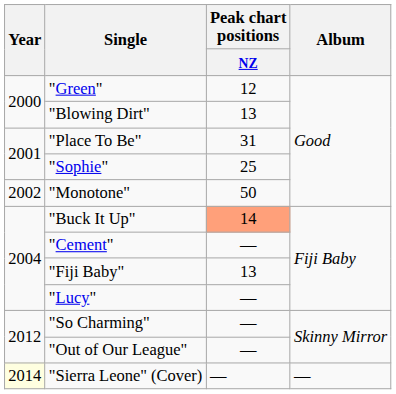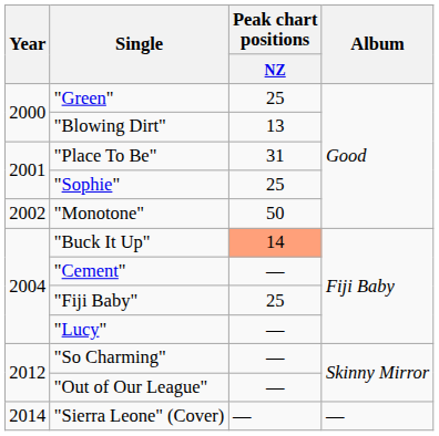 <table class="wikitable">
 <tr>
 <th rowspan="2">Year</th>
 <th rowspan="2">Single</th>
 <th>Peak chart<br>positions</th>
 <th rowspan="2">Album</th>
 </tr>
 <tr>
 <th><small><a href='#'>NZ</a></small></th>
 </tr>
 <tr>
 <td rowspan=2>2000</td>
 <td>"<a href='#'>Green</a>"</td>
-<td align="center">12</td>
+<td align="center">25</td>
 <td rowspan="5"><em>Good</em></td>
 </tr>
 <tr>
 <td>"Blowing Dirt"</td>
 <td align="center">13</td>
 </tr>
 <tr>
 <td rowspan=2>2001</td>
 <td>"Place To Be"</td>
 <td align="center">31</td>
 </tr>
 <tr>
 <td>"<a href='#'>Sophie</a>"</td>
 <td align="center">25</td>
 </tr>
 <tr>
 <td>2002</td>
 <td>"Monotone"</td>
 <td align="center">50</td>
 </tr>
 <tr>
 <td rowspan=4>2004</td>
 <td>"Buck It Up"</td>
 <td align="center" style="background: lightsalmon;">14</td>
 <td rowspan="4"><em>Fiji Baby</em></td>
 </tr>
 <tr>
 <td>"<a href='#'>Cement</a>"</td>
 <td align="center">—</td>
 </tr>
 <tr>
 <td>"Fiji Baby"</td>
-<td align="center">13</td>
+<td align="center">25</td>
 </tr>
 <tr>
 <td>"<a href='#'>Lucy</a>"</td>
 <td align="center">—</td>
 </tr>
 <tr>
 <td rowspan=2>2012</td>
 <td>"So Charming"</td>
 <td align="center">—</td>
 <td rowspan="2"><em>Skinny Mirror</em></td>
 </tr>
 <tr>
 <td>"Out of Our League"</td>
 <td align="center">—</td>
 </tr>
 <tr>
-<td style="background: lightyellow;">2014</td>
+<td>2014</td>
 <td>"Sierra Leone" (Cover)</td>
 <td>—</td>
 <td>—</td>
 </tr>
 </table>
